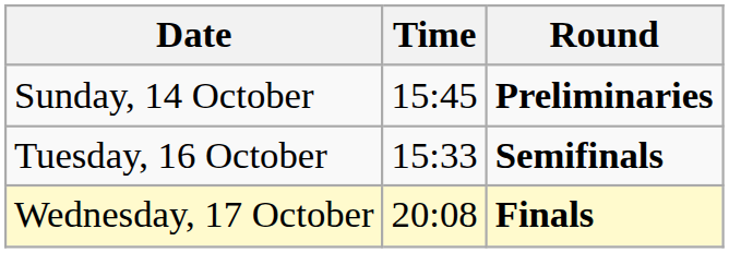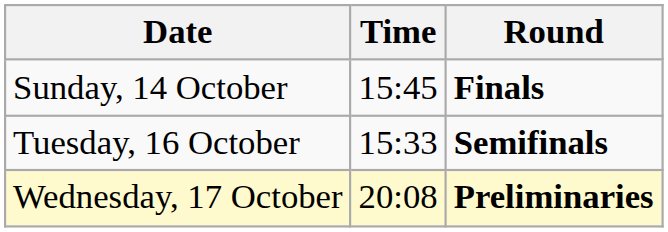 <table class="wikitable">
 <tr>
 <th>Date</th>
 <th>Time</th>
 <th>Round</th>
 </tr>
 <tr>
 <td>Sunday, 14 October</td>
 <td>15:45</td>
-<td><strong>Preliminaries</strong></td>
+<td><strong>Finals</strong></td>
 </tr>
 <tr>
 <td>Tuesday, 16 October</td>
 <td>15:33</td>
 <td><strong>Semifinals</strong></td>
 </tr>
 <tr style=background:lemonchiffon>
 <td>Wednesday, 17 October</td>
 <td>20:08</td>
-<td><strong>Finals</strong></td>
+<td><strong>Preliminaries</strong></td>
 </tr>
 </table>
